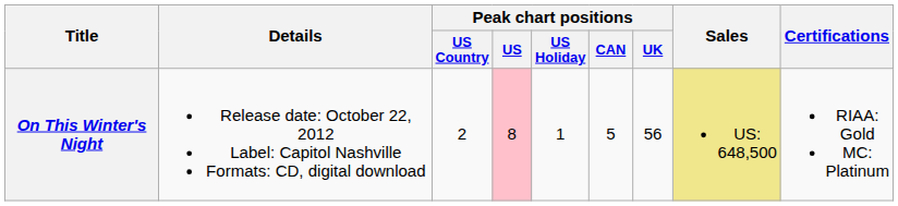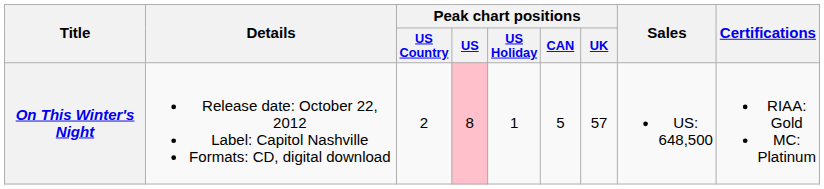 <table class="wikitable plainrowheaders" style="text-align:center;">
 <tr>
 <th scope="col" rowspan="2" style="width:12em;">Title</th>
 <th scope="col" rowspan="2" style="width:22em;">Details</th>
 <th scope="col" colspan="5">Peak chart positions</th>
 <th scope="col" rowspan="2">Sales</th>
 <th scope="col" rowspan="2"><a href='#'>Certifications</a></th>
 </tr>
 <tr>
 <th scope="col" style="width:3em;font-size:85%;"><a href='#'>US Country</a><br></th>
 <th scope="col" style="width:3em;font-size:85%;"><a href='#'>US</a><br></th>
 <th scope="col" style="width:3em;font-size:85%;"><a href='#'>US Holiday</a><br></th>
 <th scope="col" style="width:3em;font-size:85%;"><a href='#'>CAN</a><br></th>
 <th scope="col" style="width:3em;font-size:85%;"><a href='#'>UK</a><br></th>
 </tr>
 <tr>
 <th scope="row"><em><a href='#'>On This Winter's Night</a></em></th>
 <td><br><ul><li>Release date: October 22, 2012</li><li>Label: Capitol Nashville</li><li>Formats: CD, digital download</li></ul></td>
 <td>2</td>
 <td style="background: pink;">8</td>
 <td>1</td>
 <td>5</td>
-<td>56</td>
-<td style="background: khaki;"><br><ul><li>US: 648,500</li></ul></td>
+<td>57</td>
+<td><br><ul><li>US: 648,500</li></ul></td>
 <td><br><ul><li>RIAA: Gold</li><li>MC: Platinum</li></ul></td>
 </tr>
 </table>
